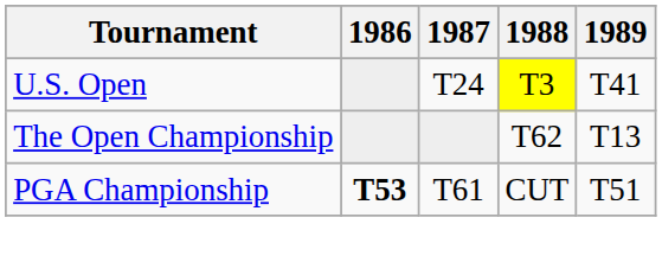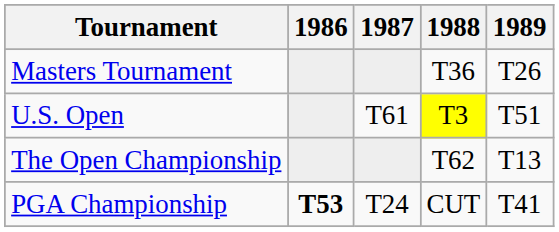 <table class="wikitable" style="font-size:95%;text-align:center;">
 <tr>
 <th>Tournament</th>
 <th>1986</th>
 <th>1987</th>
 <th>1988</th>
 <th>1989</th>
 </tr>
 <tr>
+<td align=left><a href='#'>Masters Tournament</a></td>
+<td style="background:#eeeeee;"></td>
+<td style="background:#eeeeee;"></td>
+<td>T36</td>
+<td>T26</td>
+</tr>
+<tr>
 <td align=left><a href='#'>U.S. Open</a></td>
 <td style="background:#eeeeee;"></td>
-<td>T24</td>
+<td>T61</td>
 <td style="background:yellow;">T3</td>
-<td>T41</td>
+<td>T51</td>
 </tr>
 <tr>
 <td align=left><a href='#'>The Open Championship</a></td>
 <td style="background:#eeeeee;"></td>
 <td style="background:#eeeeee;"></td>
 <td>T62</td>
 <td>T13</td>
 </tr>
 <tr>
 <td align=left><a href='#'>PGA Championship</a></td>
 <td><strong>T53</strong></td>
-<td>T61</td>
+<td>T24</td>
 <td>CUT</td>
-<td>T51</td>
+<td>T41</td>
 </tr>
 </table>
